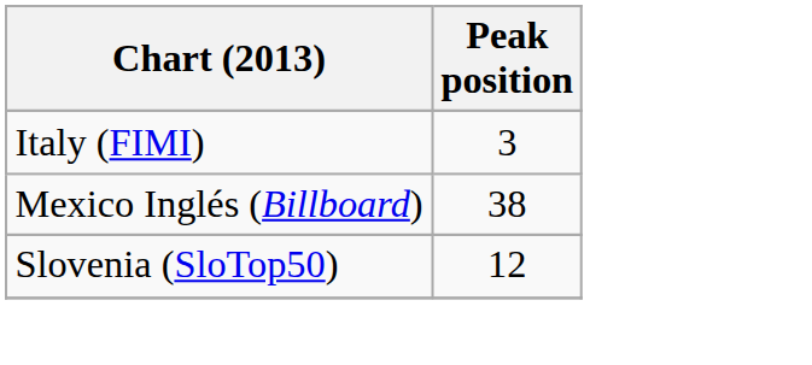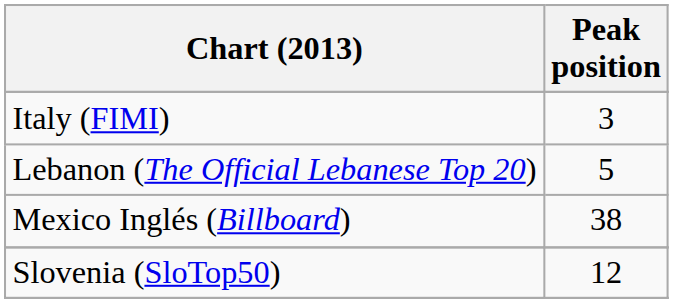 <table class="wikitable sortable">
 <tr>
 <th>Chart (2013)</th>
 <th>Peak<br>position</th>
 </tr>
 <tr>
 </tr>
 <tr>
 </tr>
 <tr>
 </tr>
 <tr>
 </tr>
 <tr>
 </tr>
 <tr>
 </tr>
 <tr>
 <td>Italy (<a href='#'>FIMI</a>)</td>
 <td style="text-align:center;">3</td>
 </tr>
 <tr>
+<td>Lebanon (<em><a href='#'>The Official Lebanese Top 20</a></em>)</td>
+<td style="text-align:center;">5</td>
+</tr>
+<tr>
 <td>Mexico Inglés (<a href='#'><em>Billboard</em></a>)</td>
 <td align="center">38</td>
 </tr>
 <tr>
 </tr>
 <tr>
 </tr>
 <tr>
 </tr>
 <tr>
 <td scope="row">Slovenia (<a href='#'>SloTop50</a>)</td>
 <td align=center>12</td>
 </tr>
 <tr>
 </tr>
 <tr>
 </tr>
 <tr>
 </tr>
 </table>
